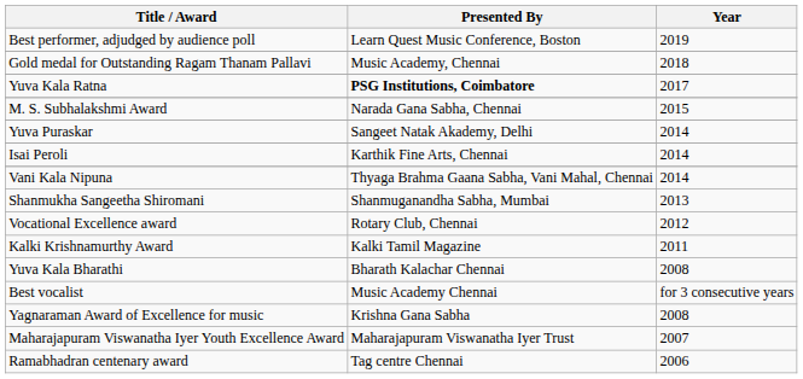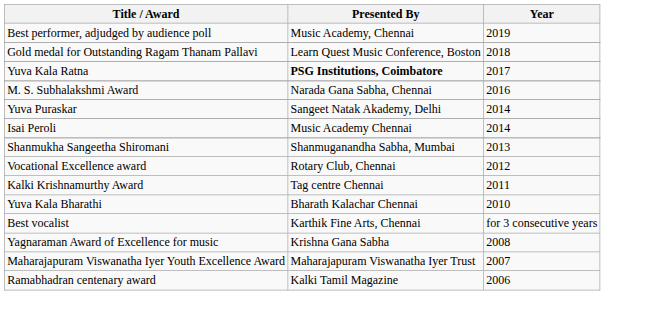 <table class="wikitable sortable">
 <tr>
 <th>Title / Award</th>
 <th>Presented By</th>
 <th>Year</th>
 </tr>
 <tr>
 <td>Best performer, adjudged by audience poll</td>
-<td>Learn Quest Music Conference, Boston</td>
+<td>Music Academy, Chennai</td>
 <td>2019</td>
 </tr>
 <tr>
 </tr>
 <tr>
 <td>Gold medal for Outstanding Ragam Thanam Pallavi</td>
-<td>Music Academy, Chennai</td>
+<td>Learn Quest Music Conference, Boston</td>
 <td>2018</td>
 </tr>
 <tr>
 </tr>
 <tr>
 <td>Yuva Kala Ratna</td>
 <td><strong>PSG Institutions, Coimbatore</strong></td>
 <td>2017</td>
 </tr>
 <tr>
 </tr>
 <tr>
 <td>M. S. Subhalakshmi Award</td>
 <td>Narada Gana Sabha, Chennai</td>
-<td>2015</td>
+<td>2016</td>
 </tr>
 <tr>
 </tr>
 <tr>
 <td>Yuva Puraskar</td>
 <td>Sangeet Natak Akademy, Delhi</td>
 <td>2014</td>
 </tr>
 <tr>
 </tr>
 <tr>
 <td>Isai Peroli</td>
-<td>Karthik Fine Arts, Chennai</td>
+<td>Music Academy Chennai</td>
 <td>2014</td>
 </tr>
 <tr>
-</tr>
-<tr>
-<td>Vani Kala Nipuna</td>
-<td>Thyaga Brahma Gaana Sabha, Vani Mahal, Chennai</td>
-<td>2014</td>
 </tr>
 <tr>
 <td>Shanmukha Sangeetha Shiromani</td>
 <td>Shanmuganandha Sabha, Mumbai</td>
 <td>2013</td>
 </tr>
 <tr>
 <td>Vocational Excellence award</td>
 <td>Rotary Club, Chennai</td>
 <td>2012</td>
 </tr>
 <tr>
 <td>Kalki Krishnamurthy Award</td>
-<td>Kalki Tamil Magazine</td>
+<td>Tag centre Chennai</td>
 <td>2011</td>
 </tr>
 <tr>
 <td>Yuva Kala Bharathi</td>
 <td>Bharath Kalachar Chennai</td>
-<td>2008</td>
+<td>2010</td>
 </tr>
 <tr>
 <td>Best vocalist</td>
-<td>Music Academy Chennai</td>
+<td>Karthik Fine Arts, Chennai</td>
 <td>for 3 consecutive years</td>
 </tr>
 <tr>
 <td>Yagnaraman Award of Excellence for music</td>
 <td>Krishna Gana Sabha</td>
 <td>2008</td>
 </tr>
 <tr>
 <td>Maharajapuram Viswanatha Iyer Youth Excellence Award</td>
 <td>Maharajapuram Viswanatha Iyer Trust</td>
 <td>2007</td>
 </tr>
 <tr>
 <td>Ramabhadran centenary award</td>
-<td>Tag centre Chennai</td>
+<td>Kalki Tamil Magazine</td>
 <td>2006</td>
 </tr>
 </table>
